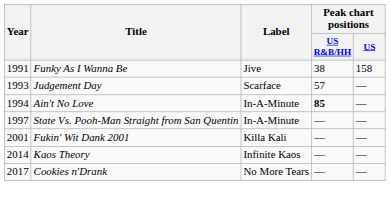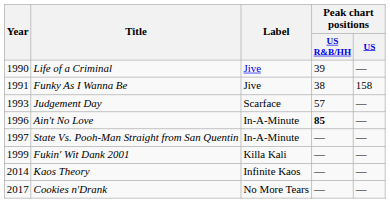 <table class="wikitable">
 <tr>
 <th scope="col" rowspan="2">Year</th>
 <th scope="col" rowspan="2">Title</th>
 <th scope="col" rowspan="2">Label</th>
 <th scope="col" colspan="2">Peak chart positions</th>
 </tr>
 <tr>
 <th scope="col" style="width:3em;font-size:85%;"><a href='#'>US<br>R&B/HH</a><br></th>
 <th scope="col" style="width:3em;font-size:85%;"><a href='#'>US</a><br></th>
+</tr>
+<tr>
+<td>1990</td>
+<td><em>Life of a Criminal</em></td>
+<td><a href='#'>Jive</a></td>
+<td>39</td>
+<td>—</td>
 </tr>
 <tr>
 <td>1991</td>
 <td><em>Funky As I Wanna Be</em></td>
 <td>Jive</td>
 <td>38</td>
 <td>158</td>
 </tr>
 <tr>
 <td>1993</td>
 <td><em>Judgement Day</em></td>
 <td>Scarface</td>
 <td>57</td>
 <td>—</td>
 </tr>
 <tr>
-<td>1994</td>
+<td>1996</td>
 <td><em>Ain't No Love</em></td>
 <td>In-A-Minute</td>
 <td><strong>85</strong></td>
 <td>—</td>
 </tr>
 <tr>
 <td>1997</td>
 <td><em>State Vs. Pooh-Man Straight from San Quentin</em></td>
 <td>In-A-Minute</td>
 <td>—</td>
 <td>—</td>
 </tr>
 <tr>
-<td>2001</td>
+<td>1999</td>
 <td><em>Fukin' Wit Dank 2001</em></td>
 <td>Killa Kali</td>
 <td>—</td>
 <td>—</td>
 </tr>
 <tr>
 <td>2014</td>
 <td><em>Kaos Theory</em></td>
 <td>Infinite Kaos</td>
 <td>—</td>
 <td>—</td>
 </tr>
 <tr>
 <td>2017</td>
 <td><em>Cookies n'Drank</em></td>
 <td>No More Tears</td>
 <td>—</td>
 <td>—</td>
 </tr>
 </table>
